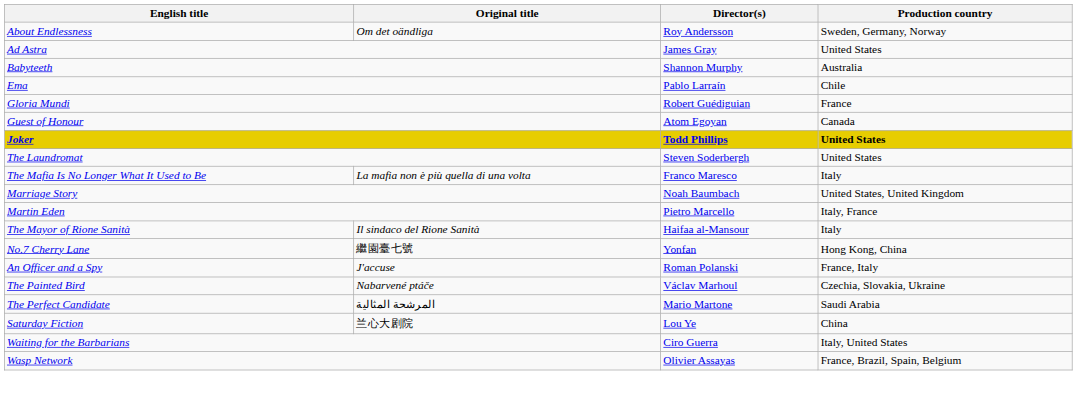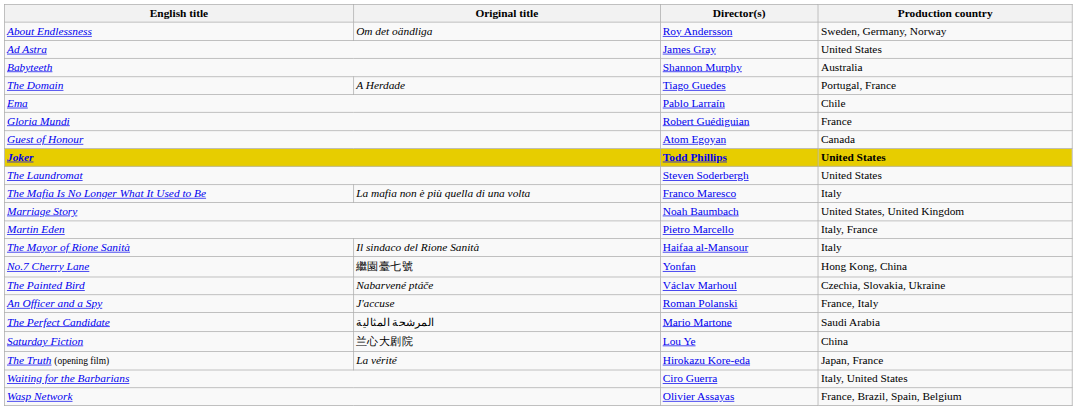 <table class="wikitable" style="width:95%; margin-bottom:2px">
 <tr>
 <th>English title</th>
 <th>Original title</th>
 <th>Director(s)</th>
 <th>Production country</th>
 </tr>
 <tr>
 <td><em><a href='#'>About Endlessness</a></em></td>
 <td><em>Om det oändliga</em></td>
 <td data-sort-value="Andersson"><a href='#'>Roy Andersson</a></td>
 <td>Sweden, Germany, Norway</td>
 </tr>
 <tr>
 <td colspan=2><em><a href='#'>Ad Astra</a></em></td>
 <td data-sort-value="Gray"><a href='#'>James Gray</a></td>
 <td>United States</td>
 </tr>
 <tr>
 <td colspan=2><em><a href='#'>Babyteeth</a></em></td>
 <td data-sort-value="Murphy"><a href='#'>Shannon Murphy</a></td>
 <td>Australia</td>
+</tr>
+<tr>
+<td><em><a href='#'>The Domain</a></em></td>
+<td><em>A Herdade</em></td>
+<td data-sort-value="Guedes"><a href='#'>Tiago Guedes</a></td>
+<td>Portugal, France</td>
 </tr>
 <tr>
 <td colspan=2><em><a href='#'>Ema</a></em></td>
 <td data-sort-value="Larraín"><a href='#'>Pablo Larraín</a></td>
 <td>Chile</td>
 </tr>
 <tr>
 <td colspan=2><em><a href='#'>Gloria Mundi</a></em></td>
 <td data-sort-value="Guédiguian"><a href='#'>Robert Guédiguian</a></td>
 <td>France</td>
 </tr>
 <tr>
 <td colspan=2><em><a href='#'>Guest of Honour</a></em></td>
 <td data-sort-value="Egoyan"><a href='#'>Atom Egoyan</a></td>
 <td>Canada</td>
 </tr>
 <tr style="background:#E7CD00;">
 <td colspan=2><em><a href='#'><strong>Joker</strong></a></em></td>
 <td data-sort-value="Phillips"><strong><a href='#'>Todd Phillips</a></strong></td>
 <td><strong>United States</strong></td>
 </tr>
 <tr>
 <td colspan=2><em><a href='#'>The Laundromat</a></em></td>
 <td data-sort-value="Soderbergh"><a href='#'>Steven Soderbergh</a></td>
 <td>United States</td>
 </tr>
 <tr>
 <td><em><a href='#'>The Mafia Is No Longer What It Used to Be</a></em></td>
 <td><em>La mafia non è più quella di una volta</em></td>
 <td data-sort-value="Maresco"><a href='#'>Franco Maresco</a></td>
 <td>Italy</td>
 </tr>
 <tr>
 <td colspan=2><em><a href='#'>Marriage Story</a></em></td>
 <td data-sort-value="Baumbach"><a href='#'>Noah Baumbach</a></td>
 <td>United States, United Kingdom</td>
 </tr>
 <tr>
 <td colspan=2><em><a href='#'>Martin Eden</a></em></td>
 <td data-sort-value="Marcello"><a href='#'>Pietro Marcello</a></td>
 <td>Italy, France</td>
 </tr>
 <tr>
 <td><em><a href='#'>The Mayor of Rione Sanità</a></em></td>
 <td><em>Il sindaco del Rione Sanità</em></td>
 <td data-sort-value="al-Mansour"><a href='#'>Haifaa al-Mansour</a></td>
 <td>Italy</td>
 </tr>
 <tr>
 <td><em><a href='#'>No.7 Cherry Lane</a></em></td>
 <td>繼園臺七號</td>
 <td data-sort-value="Yonfan"><a href='#'>Yonfan</a></td>
 <td>Hong Kong, China</td>
 </tr>
 <tr>
+<td><em><a href='#'>The Painted Bird</a></em></td>
+<td><em>Nabarvené ptáče</em></td>
+<td data-sort-value="Marhoul"><a href='#'>Václav Marhoul</a></td>
+<td>Czechia, Slovakia, Ukraine</td>
+</tr>
+<tr>
 <td><em><a href='#'>An Officer and a Spy</a></em></td>
 <td><em>J'accuse</em></td>
 <td data-sort-value="Polanski"><a href='#'>Roman Polanski</a></td>
 <td>France, Italy</td>
-</tr>
-<tr>
-<td><em><a href='#'>The Painted Bird</a></em></td>
-<td><em>Nabarvené ptáče</em></td>
-<td data-sort-value="Marhoul"><a href='#'>Václav Marhoul</a></td>
-<td>Czechia, Slovakia, Ukraine</td>
 </tr>
 <tr>
 <td><em><a href='#'>The Perfect Candidate</a></em></td>
 <td>المرشحة المثالية</td>
 <td data-sort-value="Martone"><a href='#'>Mario Martone</a></td>
 <td>Saudi Arabia</td>
 </tr>
 <tr>
 <td><em><a href='#'>Saturday Fiction</a></em></td>
 <td>兰心大剧院</td>
 <td data-sort-value="Lou"><a href='#'>Lou Ye</a></td>
 <td>China</td>
 </tr>
 <tr>
+<td><em><a href='#'>The Truth</a></em> <small>(opening film)</small></td>
+<td><em>La vérité</em></td>
+<td data-sort-value="Kore-eda"><a href='#'>Hirokazu Kore-eda</a></td>
+<td>Japan, France</td>
+</tr>
+<tr>
 <td colspan=2><em><a href='#'>Waiting for the Barbarians</a></em></td>
 <td data-sort-value="Guerra"><a href='#'>Ciro Guerra</a></td>
 <td>Italy, United States</td>
 </tr>
 <tr>
 <td colspan=2><em><a href='#'>Wasp Network</a></em></td>
 <td data-sort-value="Assayas"><a href='#'>Olivier Assayas</a></td>
 <td>France, Brazil, Spain, Belgium</td>
 </tr>
 </table>
